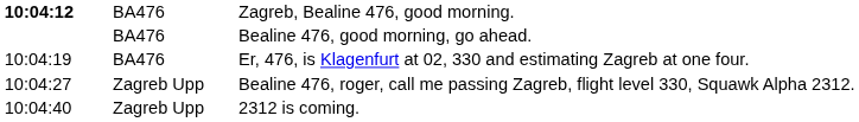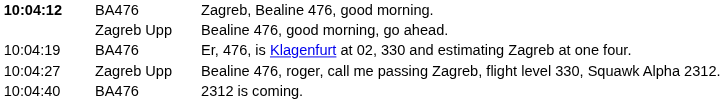 <table style="margin:auto; border:none; font-size:95%;" cellpadding="1">
 <tr>
 <th style="width:6.0em;"></th>
 <th style="width:7.0em;"></th>
 <th style="width:37.0em;"></th>
 </tr>
 <tr style="vertical-align:top;">
 <td><strong>10:04:12</strong></td>
 <td>BA476</td>
 <td>Zagreb, Bealine 476, good morning.</td>
 </tr>
 <tr style="vertical-align:top;">
 <td></td>
-<td>BA476</td>
+<td>Zagreb Upp</td>
 <td>Bealine 476, good morning, go ahead.</td>
 </tr>
 <tr style="vertical-align:top;">
 <td>10:04:19</td>
 <td>BA476</td>
 <td>Er, 476, is <a href='#'>Klagenfurt</a> at 02, 330 and estimating Zagreb at one four.</td>
 </tr>
 <tr style="vertical-align:top;">
 <td>10:04:27</td>
 <td>Zagreb Upp</td>
 <td>Bealine 476, roger, call me passing Zagreb, flight level 330, Squawk Alpha 2312.</td>
 </tr>
 <tr style="vertical-align:top;">
 <td>10:04:40</td>
-<td>Zagreb Upp</td>
+<td>BA476</td>
 <td>2312 is coming.</td>
 </tr>
 </table>
